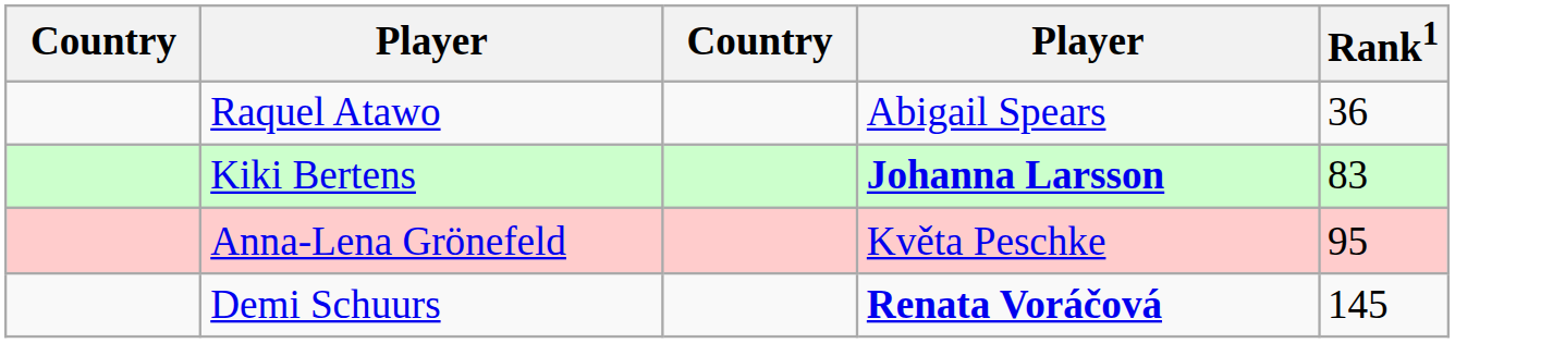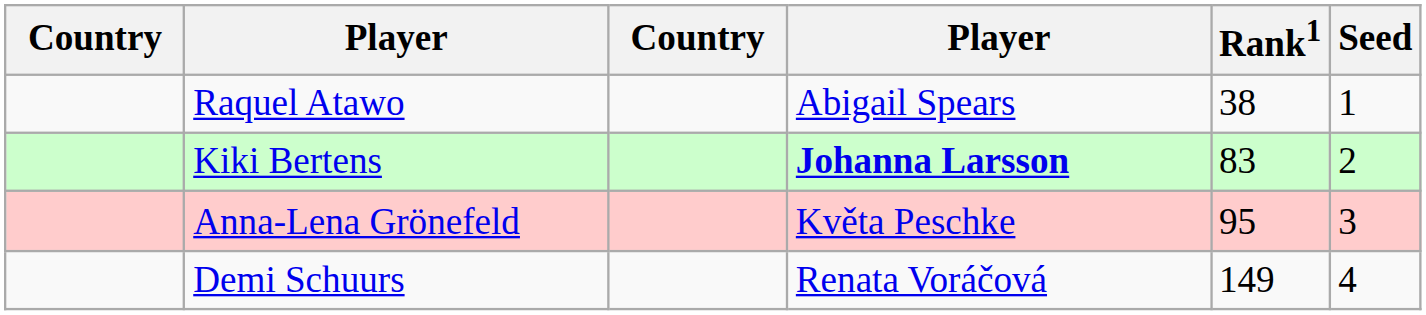 <table class="sortable wikitable">
 <tr>
 <th width="70">Country</th>
 <th width="175">Player</th>
 <th width="70">Country</th>
 <th width="175">Player</th>
 <th>Rank<sup>1</sup></th>
+<th>Seed</th>
 </tr>
 <tr>
 <td></td>
 <td><a href='#'>Raquel Atawo</a></td>
 <td></td>
 <td><a href='#'>Abigail Spears</a></td>
-<td>36</td>
+<td>38</td>
+<td>1</td>
 </tr>
 <tr style="background:#cfc;">
 <td></td>
 <td><a href='#'>Kiki Bertens</a></td>
 <td></td>
 <td><strong><a href='#'>Johanna Larsson</a></strong></td>
 <td>83</td>
+<td>2</td>
 </tr>
 <tr style="background:#fcc;">
 <td></td>
 <td><a href='#'>Anna-Lena Grönefeld</a></td>
 <td></td>
 <td><a href='#'>Květa Peschke</a></td>
 <td>95</td>
+<td>3</td>
 </tr>
 <tr>
 <td></td>
 <td><a href='#'>Demi Schuurs</a></td>
 <td></td>
-<td><strong><a href='#'>Renata Voráčová</a></strong></td>
-<td>145</td>
+<td><a href='#'>Renata Voráčová</a></td>
+<td>149</td>
+<td>4</td>
 </tr>
 </table>
